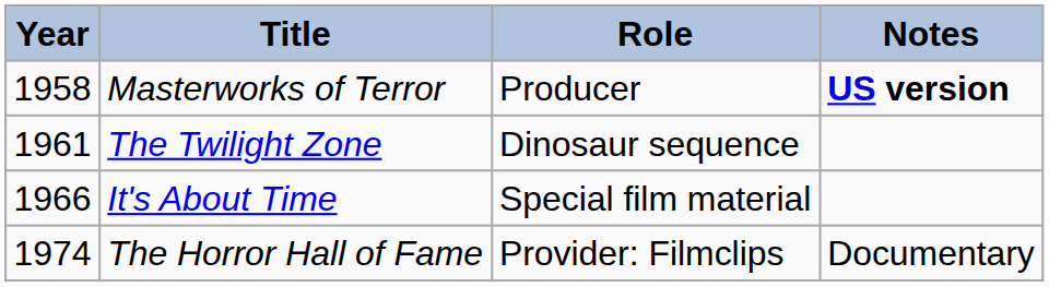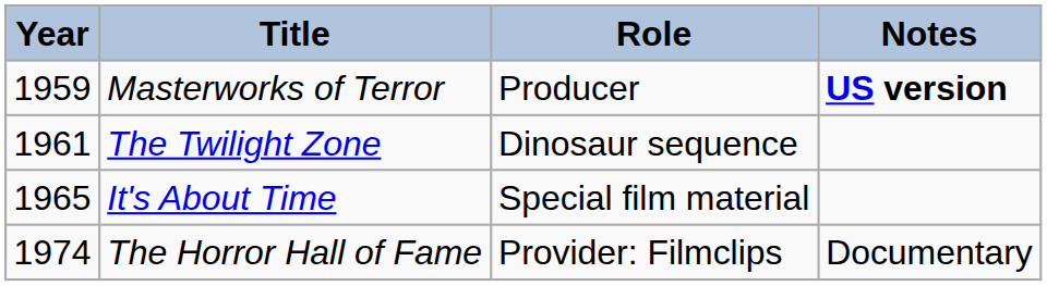 <table class="wikitable" style="font-size:95%;">
 <tr>
 <th style="background:#B0C4DE;">Year</th>
 <th style="background:#B0C4DE;">Title</th>
 <th style="background:#B0C4DE;">Role</th>
 <th style="background:#B0C4DE;">Notes</th>
 </tr>
 <tr>
-<td>1958</td>
+<td>1959</td>
 <td><em>Masterworks of Terror</em></td>
 <td>Producer</td>
 <td><strong><a href='#'>US</a> version</strong></td>
 </tr>
 <tr>
 <td>1961</td>
 <td><em><a href='#'>The Twilight Zone</a></em></td>
 <td>Dinosaur sequence</td>
 <td></td>
 </tr>
 <tr>
-<td>1966</td>
+<td>1965</td>
 <td><em><a href='#'>It's About Time</a></em></td>
 <td>Special film material</td>
 <td></td>
 </tr>
 <tr>
 <td>1974</td>
 <td><em>The Horror Hall of Fame</em></td>
 <td>Provider: Filmclips</td>
 <td>Documentary</td>
 </tr>
 </table>
